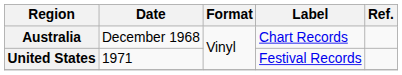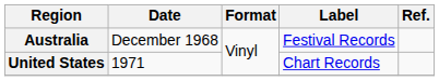 <table class="wikitable plainrowheaders">
 <tr>
 <th scope="col">Region</th>
 <th scope="col">Date</th>
 <th scope="col">Format</th>
 <th scope="col">Label</th>
 <th scope="col">Ref.</th>
 </tr>
 <tr>
 <th scope="row">Australia</th>
 <td>December 1968</td>
 <td rowspan="2">Vinyl</td>
-<td><a href='#'>Chart Records</a></td>
+<td><a href='#'>Festival Records</a></td>
 <td></td>
 </tr>
 <tr>
 <th scope="row">United States</th>
 <td>1971</td>
-<td><a href='#'>Festival Records</a></td>
+<td><a href='#'>Chart Records</a></td>
 <td></td>
 </tr>
 <tr>
 </tr>
 </table>
